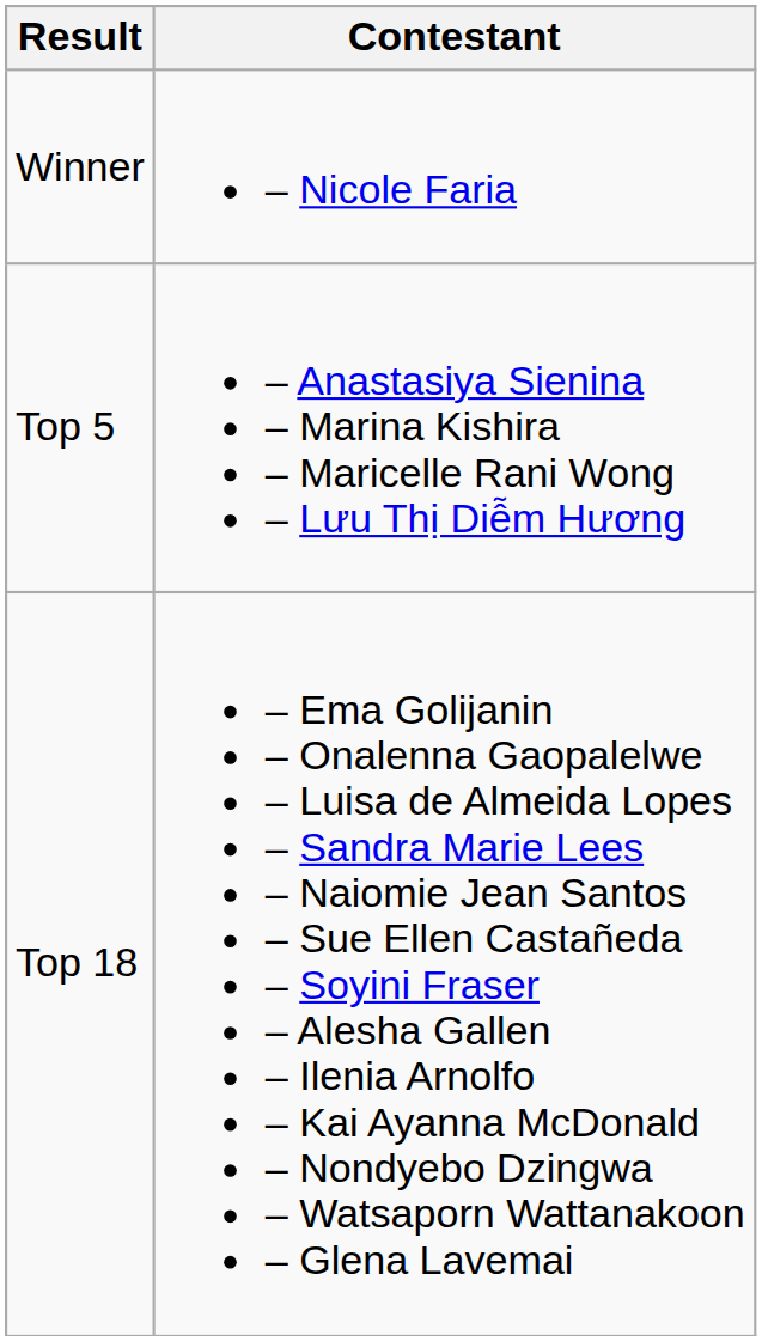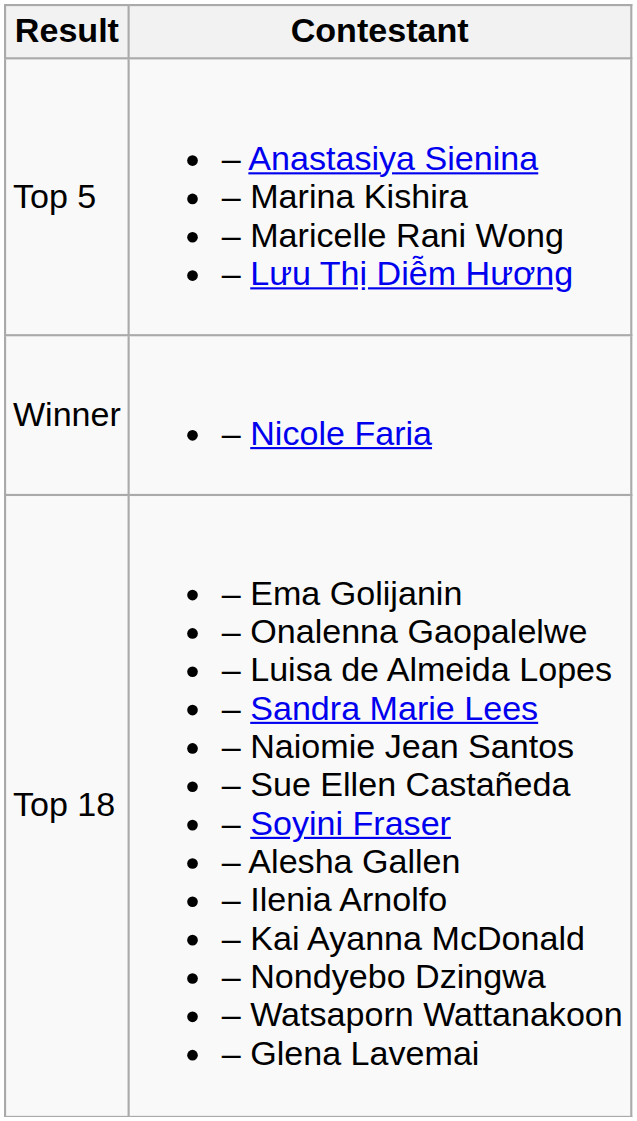 <table class="wikitable">
 <tr>
 <th>Result</th>
 <th>Contestant</th>
 </tr>
 <tr>
+<td>Top 5</td>
+<td><br><ul><li> – <a href='#'>Anastasiya Sienina</a></li><li> – Marina Kishira</li><li> – Maricelle Rani Wong</li><li> – <a href='#'>Lưu Thị Diễm Hương</a></li></ul></td>
+</tr>
+<tr>
 <td>Winner</td>
 <td><br><ul><li> – <a href='#'>Nicole Faria</a></li></ul></td>
-</tr>
-<tr>
-<td>Top 5</td>
-<td><br><ul><li> – <a href='#'>Anastasiya Sienina</a></li><li> – Marina Kishira</li><li> – Maricelle Rani Wong</li><li> – <a href='#'>Lưu Thị Diễm Hương</a></li></ul></td>
 </tr>
 <tr>
 <td>Top 18</td>
 <td><br><ul><li> – Ema Golijanin</li><li> – Onalenna Gaopalelwe</li><li> – Luisa de Almeida Lopes</li><li> – <a href='#'>Sandra Marie Lees</a></li><li> – Naiomie Jean Santos</li><li> – Sue Ellen Castañeda</li><li> – <a href='#'>Soyini Fraser</a></li><li> – Alesha Gallen</li><li> – Ilenia Arnolfo</li><li> – Kai Ayanna McDonald</li><li> – Nondyebo Dzingwa</li><li> – Watsaporn Wattanakoon</li><li> – Glena Lavemai</li></ul></td>
 </tr>
 </table>
